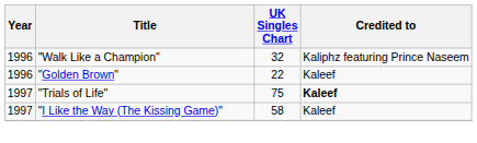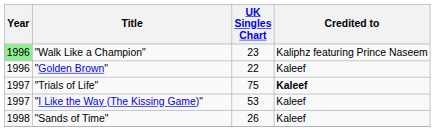 <table class="wikitable sortable">
 <tr>
 <th>Year</th>
 <th width="300"1992>Title</th>
 <th width="30"><a href='#'>UK Singles Chart</a></th>
 <th>Credited to</th>
 </tr>
 <tr>
-<td align="center">1996</td>
+<td align="center" style="background: lightgreen;">1996</td>
 <td>"Walk Like a Champion"</td>
-<td align="center">32</td>
+<td align="center">23</td>
 <td>Kaliphz featuring Prince Naseem</td>
 </tr>
 <tr>
 <td align="center">1996</td>
 <td>"<a href='#'>Golden Brown</a>"</td>
 <td align="center">22</td>
 <td>Kaleef</td>
 </tr>
 <tr>
 <td align="center">1997</td>
 <td>"Trials of Life"</td>
 <td align="center">75</td>
 <td><strong>Kaleef</strong></td>
 </tr>
 <tr>
 <td align="center">1997</td>
 <td>"<a href='#'>I Like the Way (The Kissing Game)</a>"</td>
-<td align="center">58</td>
+<td align="center">53</td>
+<td>Kaleef</td>
+</tr>
+<tr>
+<td align="center">1998</td>
+<td>"Sands of Time"</td>
+<td align="center">26</td>
 <td>Kaleef</td>
 </tr>
 <tr>
 </tr>
 </table>
